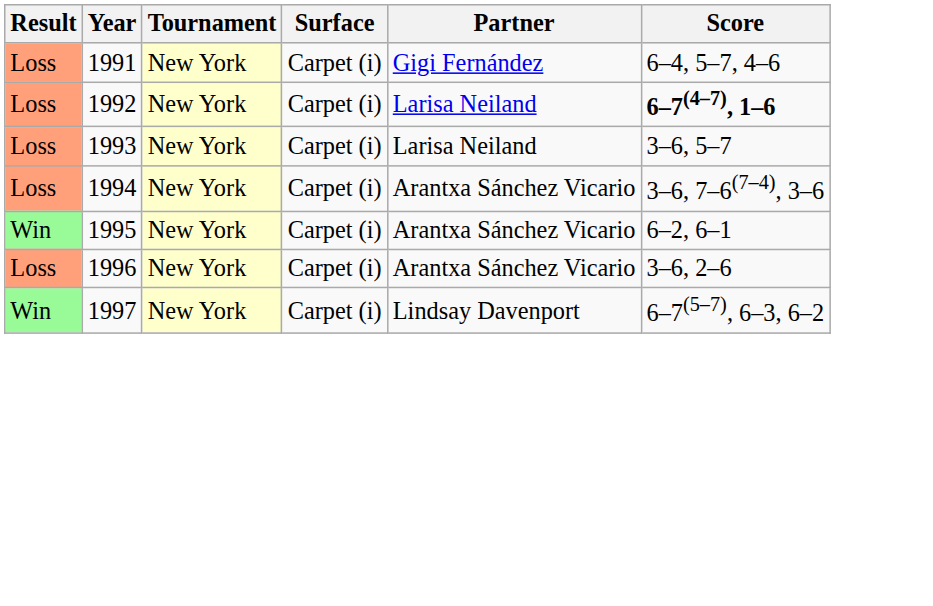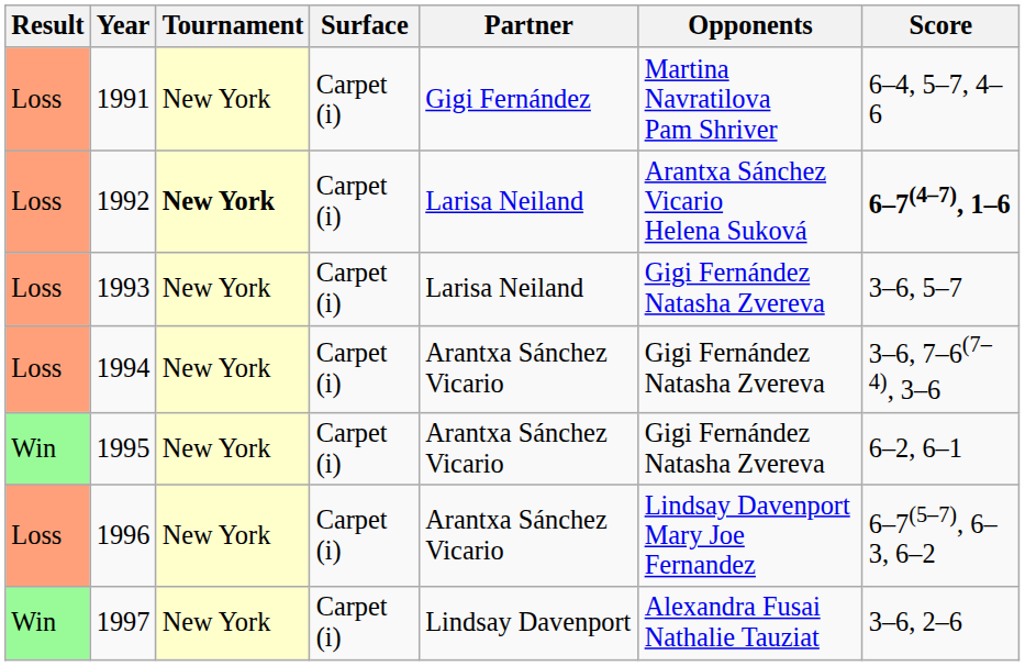 <table class="wikitable sortable" style="font-size:100%">
 <tr>
 <th>Result</th>
 <th>Year</th>
 <th>Tournament</th>
 <th>Surface</th>
 <th>Partner</th>
+<th>Opponents</th>
 <th>Score</th>
 </tr>
 <tr>
 <td style="background:#ffa07a;">Loss</td>
 <td>1991</td>
 <td style="background:#ffffcc;">New York</td>
 <td>Carpet (i)</td>
 <td> <a href='#'>Gigi Fernández</a></td>
+<td> <a href='#'>Martina Navratilova</a> <br>  <a href='#'>Pam Shriver</a></td>
 <td>6–4, 5–7, 4–6</td>
 </tr>
 <tr>
 <td style="background:#ffa07a;">Loss</td>
 <td>1992</td>
-<td style="background:#ffffcc;">New York</td>
+<td style="background:#ffffcc;"><strong>New York</strong></td>
 <td>Carpet (i)</td>
 <td> <a href='#'>Larisa Neiland</a></td>
+<td> <a href='#'>Arantxa Sánchez Vicario</a> <br>  <a href='#'>Helena Suková</a></td>
 <td><strong>6–7<sup>(4–7)</sup>, 1–6</strong></td>
 </tr>
 <tr>
 <td style="background:#ffa07a;">Loss</td>
 <td>1993</td>
 <td style="background:#ffffcc;">New York</td>
 <td>Carpet (i)</td>
 <td> Larisa Neiland</td>
+<td> <a href='#'>Gigi Fernández</a> <br>  <a href='#'>Natasha Zvereva</a></td>
 <td>3–6, 5–7</td>
 </tr>
 <tr>
 <td style="background:#ffa07a;">Loss</td>
 <td>1994</td>
 <td style="background:#ffffcc;">New York</td>
 <td>Carpet (i)</td>
 <td> Arantxa Sánchez Vicario</td>
+<td> Gigi Fernández <br>  Natasha Zvereva</td>
 <td>3–6, 7–6<sup>(7–4)</sup>, 3–6</td>
 </tr>
 <tr>
 <td style="background:#98fb98;">Win</td>
 <td>1995</td>
 <td style="background:#ffffcc;">New York</td>
 <td>Carpet (i)</td>
 <td> Arantxa Sánchez Vicario</td>
+<td> Gigi Fernández <br>  Natasha Zvereva</td>
 <td>6–2, 6–1</td>
 </tr>
 <tr>
 <td style="background:#ffa07a;">Loss</td>
 <td>1996</td>
 <td style="background:#ffffcc;">New York</td>
 <td>Carpet (i)</td>
 <td> Arantxa Sánchez Vicario</td>
-<td>3–6, 2–6</td>
+<td> <a href='#'>Lindsay Davenport</a> <br>  <a href='#'>Mary Joe Fernandez</a></td>
+<td>6–7<sup>(5–7)</sup>, 6–3, 6–2</td>
 </tr>
 <tr>
 <td style="background:#98fb98;">Win</td>
 <td>1997</td>
 <td style="background:#ffffcc;">New York</td>
 <td>Carpet (i)</td>
 <td> Lindsay Davenport</td>
-<td>6–7<sup>(5–7)</sup>, 6–3, 6–2</td>
+<td> <a href='#'>Alexandra Fusai</a> <br>  <a href='#'>Nathalie Tauziat</a></td>
+<td>3–6, 2–6</td>
 </tr>
 </table>
